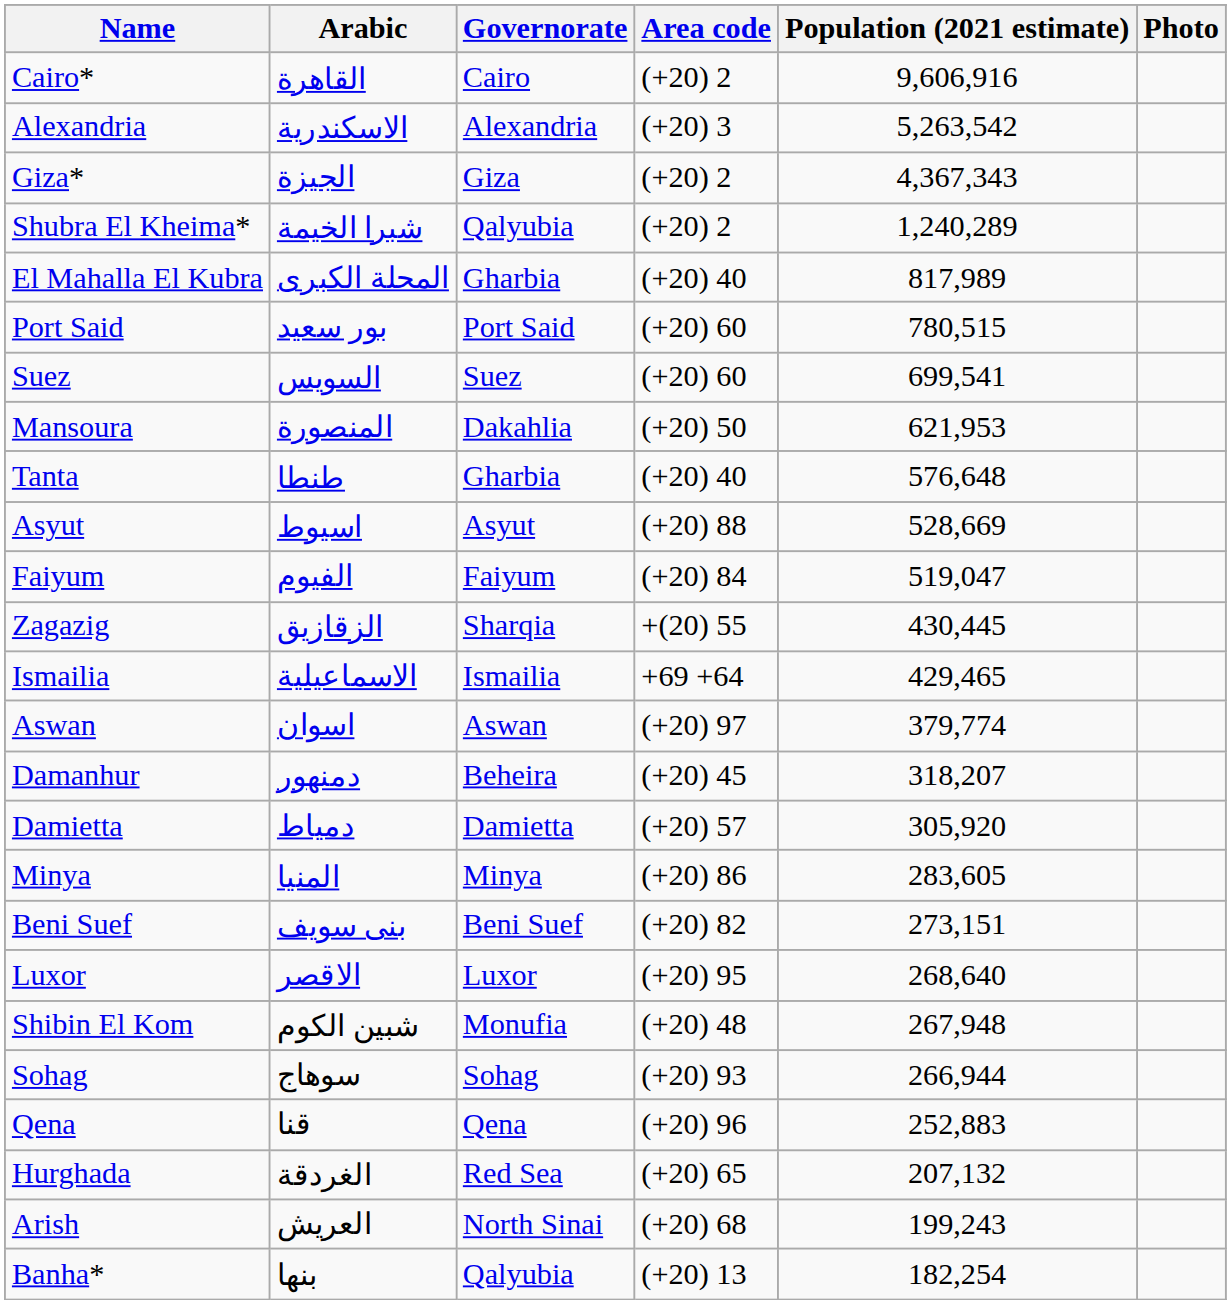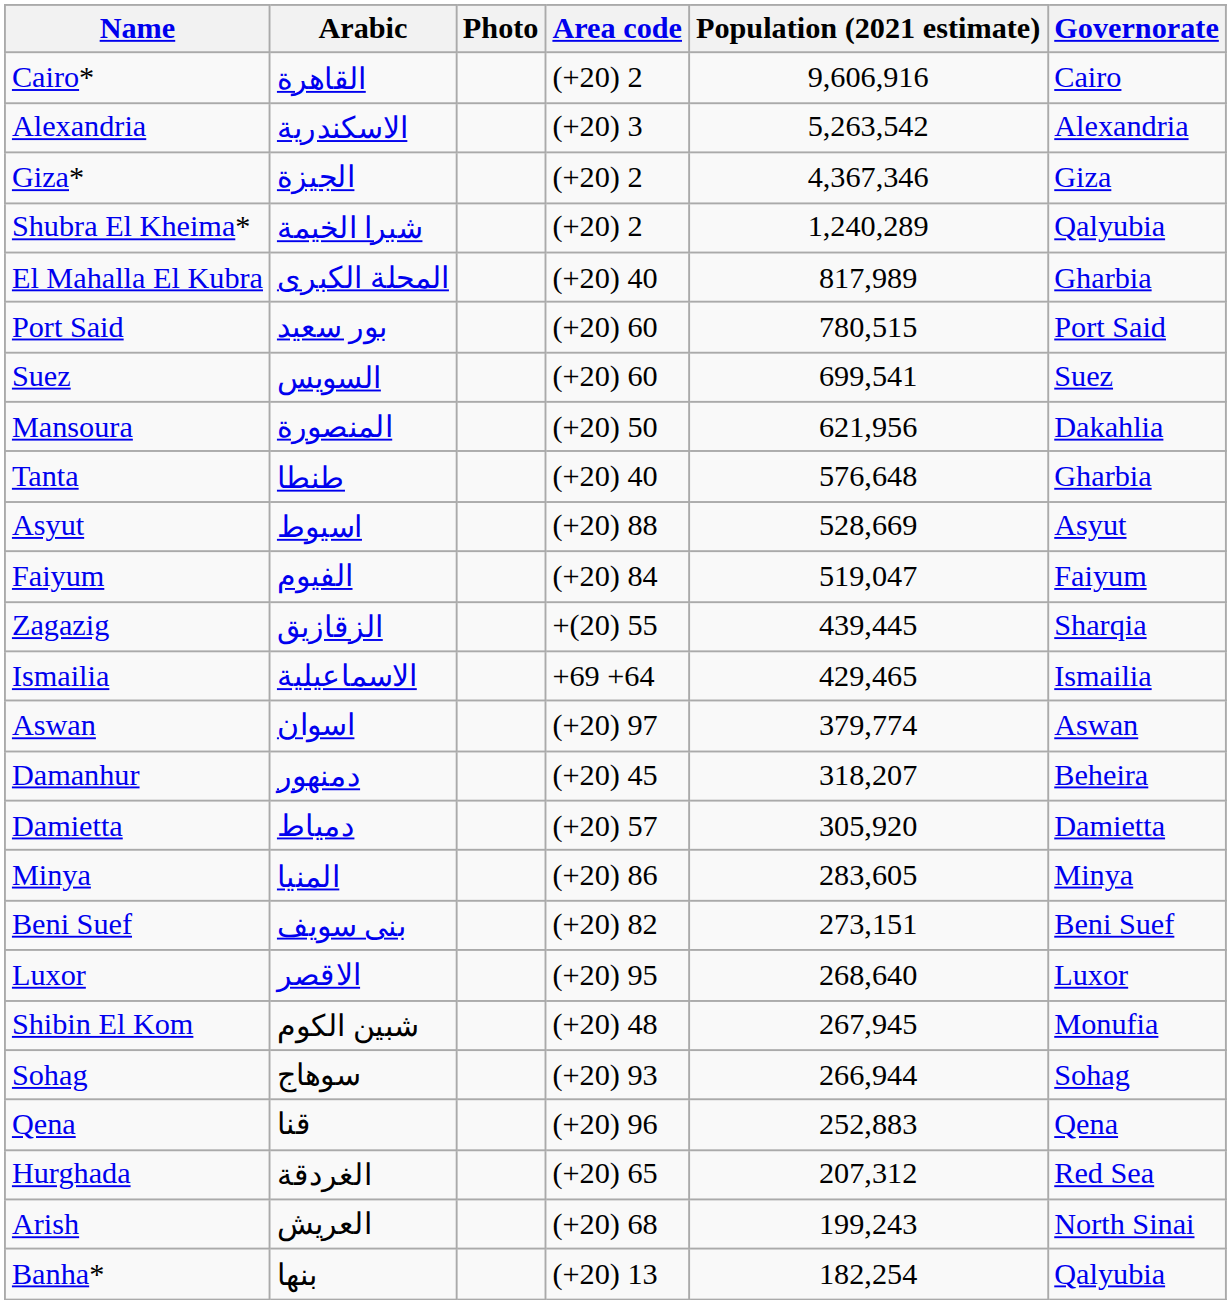 <table class="wikitable sortable">
 <tr>
 <th><a href='#'>Name</a></th>
 <th>Arabic</th>
-<th><a href='#'>Governorate</a></th>
+<th>Photo</th>
 <th><a href='#'>Area code</a></th>
 <th>Population (2021 estimate)</th>
-<th>Photo</th>
+<th><a href='#'>Governorate</a></th>
 </tr>
 <tr>
 <td><a href='#'>Cairo</a>*</td>
 <td><a href='#'>القاهرة</a></td>
-<td><a href='#'>Cairo</a></td>
+<td></td>
 <td>(+20) 2</td>
 <td align=center>9,606,916</td>
-<td></td>
+<td><a href='#'>Cairo</a></td>
 </tr>
 <tr>
 <td><a href='#'>Alexandria</a></td>
 <td><a href='#'>الاسكندرية</a></td>
-<td><a href='#'>Alexandria</a></td>
+<td></td>
 <td>(+20) 3</td>
 <td align=center>5,263,542</td>
-<td></td>
+<td><a href='#'>Alexandria</a></td>
 </tr>
 <tr>
 <td><a href='#'>Giza</a>*</td>
 <td><a href='#'>الجيزة</a></td>
+<td></td>
+<td>(+20) 2</td>
+<td align=center>4,367,346</td>
 <td><a href='#'>Giza</a></td>
-<td>(+20) 2</td>
-<td align=center>4,367,343</td>
-<td></td>
 </tr>
 <tr>
 <td><a href='#'>Shubra El Kheima</a>*</td>
 <td><a href='#'>شبرا الخيمة</a></td>
-<td><a href='#'>Qalyubia</a></td>
+<td></td>
 <td>(+20) 2</td>
 <td align=center>1,240,289</td>
-<td></td>
+<td><a href='#'>Qalyubia</a></td>
 </tr>
 <tr>
 <td><a href='#'>El Mahalla El Kubra</a></td>
 <td><a href='#'>المحلة الكبرى</a></td>
-<td><a href='#'>Gharbia</a></td>
+<td></td>
 <td>(+20) 40</td>
 <td align=center>817,989</td>
-<td></td>
+<td><a href='#'>Gharbia</a></td>
 </tr>
 <tr>
 <td><a href='#'>Port Said</a></td>
 <td><a href='#'>بور سعيد</a></td>
-<td><a href='#'>Port Said</a></td>
+<td></td>
 <td>(+20) 60</td>
 <td align=center>780,515</td>
-<td></td>
+<td><a href='#'>Port Said</a></td>
 </tr>
 <tr>
 <td><a href='#'>Suez</a></td>
 <td><a href='#'>السويس</a></td>
-<td><a href='#'>Suez</a></td>
+<td></td>
 <td>(+20) 60</td>
 <td align=center>699,541</td>
-<td></td>
+<td><a href='#'>Suez</a></td>
 </tr>
 <tr>
 <td><a href='#'>Mansoura</a></td>
 <td><a href='#'>المنصورة</a></td>
+<td></td>
+<td>(+20) 50</td>
+<td align=center>621,956</td>
 <td><a href='#'>Dakahlia</a></td>
-<td>(+20) 50</td>
-<td align=center>621,953</td>
-<td></td>
 </tr>
 <tr>
 <td><a href='#'>Tanta</a></td>
 <td><a href='#'>طنطا</a></td>
-<td><a href='#'>Gharbia</a></td>
+<td></td>
 <td>(+20) 40</td>
 <td align=center>576,648</td>
-<td></td>
+<td><a href='#'>Gharbia</a></td>
 </tr>
 <tr>
 <td><a href='#'>Asyut</a></td>
 <td><a href='#'>اسيوط</a></td>
-<td><a href='#'>Asyut</a></td>
+<td></td>
 <td>(+20) 88</td>
 <td align=center>528,669</td>
-<td></td>
+<td><a href='#'>Asyut</a></td>
 </tr>
 <tr>
 <td><a href='#'>Faiyum</a></td>
 <td><a href='#'>الفيوم</a></td>
-<td><a href='#'>Faiyum</a></td>
+<td></td>
 <td>(+20) 84</td>
 <td align=center>519,047</td>
-<td></td>
+<td><a href='#'>Faiyum</a></td>
 </tr>
 <tr>
 <td><a href='#'>Zagazig</a></td>
 <td><a href='#'>الزقازيق</a></td>
+<td></td>
+<td>+(20) 55</td>
+<td align=center>439,445</td>
 <td><a href='#'>Sharqia</a></td>
-<td>+(20) 55</td>
-<td align=center>430,445</td>
-<td></td>
 </tr>
 <tr>
 <td><a href='#'>Ismailia</a></td>
 <td><a href='#'>الاسماعيلية</a></td>
-<td><a href='#'>Ismailia</a></td>
+<td></td>
 <td>+69 +64</td>
 <td align=center>429,465</td>
-<td></td>
+<td><a href='#'>Ismailia</a></td>
 </tr>
 <tr>
 <td><a href='#'>Aswan</a></td>
 <td><a href='#'>اسوان</a></td>
-<td><a href='#'>Aswan</a></td>
+<td></td>
 <td>(+20) 97</td>
 <td align=center>379,774</td>
-<td></td>
+<td><a href='#'>Aswan</a></td>
 </tr>
 <tr>
 <td><a href='#'>Damanhur</a></td>
 <td><a href='#'>دمنهور</a></td>
-<td><a href='#'>Beheira</a></td>
+<td></td>
 <td>(+20) 45</td>
 <td align=center>318,207</td>
-<td></td>
+<td><a href='#'>Beheira</a></td>
 </tr>
 <tr>
 <td><a href='#'>Damietta</a></td>
 <td><a href='#'>دمياط</a></td>
-<td><a href='#'>Damietta</a></td>
+<td></td>
 <td>(+20) 57</td>
 <td align=center>305,920</td>
-<td></td>
+<td><a href='#'>Damietta</a></td>
 </tr>
 <tr>
 <td><a href='#'>Minya</a></td>
 <td><a href='#'>المنيا</a></td>
-<td><a href='#'>Minya</a></td>
+<td></td>
 <td>(+20) 86</td>
 <td align=center>283,605</td>
-<td></td>
+<td><a href='#'>Minya</a></td>
 </tr>
 <tr>
 <td><a href='#'>Beni Suef</a></td>
 <td><a href='#'>بنى سويف</a></td>
-<td><a href='#'>Beni Suef</a></td>
+<td></td>
 <td>(+20) 82</td>
 <td align=center>273,151</td>
-<td></td>
+<td><a href='#'>Beni Suef</a></td>
 </tr>
 <tr>
 <td><a href='#'>Luxor</a></td>
 <td><a href='#'>الاقصر</a></td>
-<td><a href='#'>Luxor</a></td>
+<td></td>
 <td>(+20) 95</td>
 <td align=center>268,640</td>
-<td></td>
+<td><a href='#'>Luxor</a></td>
 </tr>
 <tr>
 <td><a href='#'>Shibin El Kom</a></td>
 <td>شبين الكوم</td>
+<td></td>
+<td>(+20) 48</td>
+<td align=center>267,945</td>
 <td><a href='#'>Monufia</a></td>
-<td>(+20) 48</td>
-<td align=center>267,948</td>
-<td></td>
 </tr>
 <tr>
 <td><a href='#'>Sohag</a></td>
 <td>سوهاج</td>
-<td><a href='#'>Sohag</a></td>
+<td></td>
 <td>(+20) 93</td>
 <td align=center>266,944</td>
-<td></td>
+<td><a href='#'>Sohag</a></td>
 </tr>
 <tr>
 <td><a href='#'>Qena</a></td>
 <td>قنا</td>
-<td><a href='#'>Qena</a></td>
+<td></td>
 <td>(+20) 96</td>
 <td align=center>252,883</td>
-<td></td>
+<td><a href='#'>Qena</a></td>
 </tr>
 <tr>
 <td><a href='#'>Hurghada</a></td>
 <td>الغردقة</td>
+<td></td>
+<td>(+20) 65</td>
+<td align=center>207,312</td>
 <td><a href='#'>Red Sea</a></td>
-<td>(+20) 65</td>
-<td align=center>207,132</td>
-<td></td>
 </tr>
 <tr>
 <td><a href='#'>Arish</a></td>
 <td>العريش</td>
-<td><a href='#'>North Sinai</a></td>
+<td></td>
 <td>(+20) 68</td>
 <td align=center>199,243</td>
-<td></td>
+<td><a href='#'>North Sinai</a></td>
 </tr>
 <tr>
 <td><a href='#'>Banha</a>*</td>
 <td>بنها</td>
-<td><a href='#'>Qalyubia</a></td>
+<td></td>
 <td>(+20) 13</td>
 <td align=center>182,254</td>
-<td></td>
+<td><a href='#'>Qalyubia</a></td>
 </tr>
 </table>
